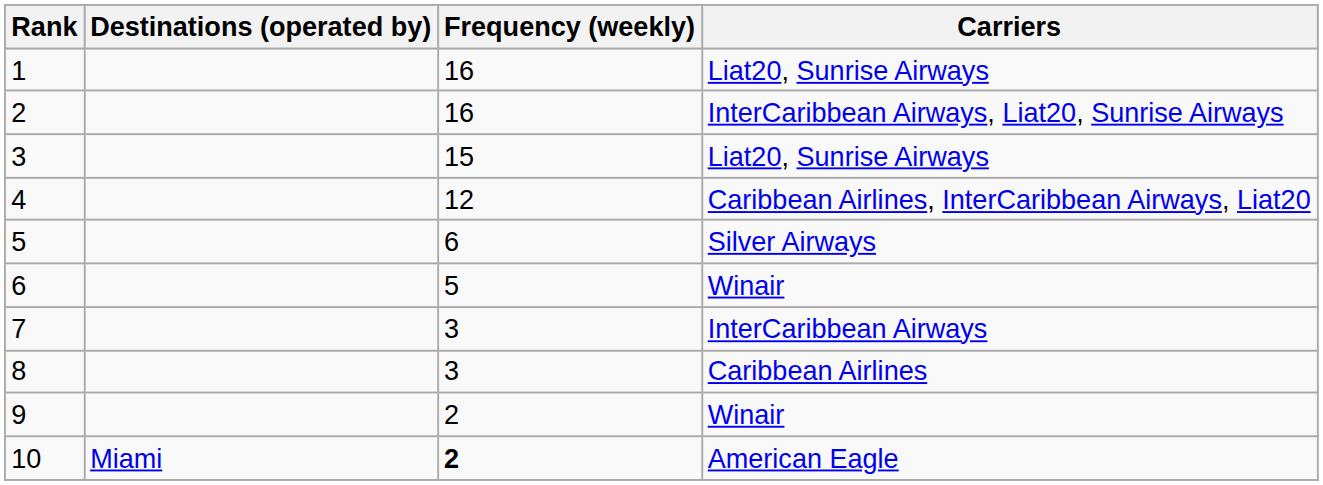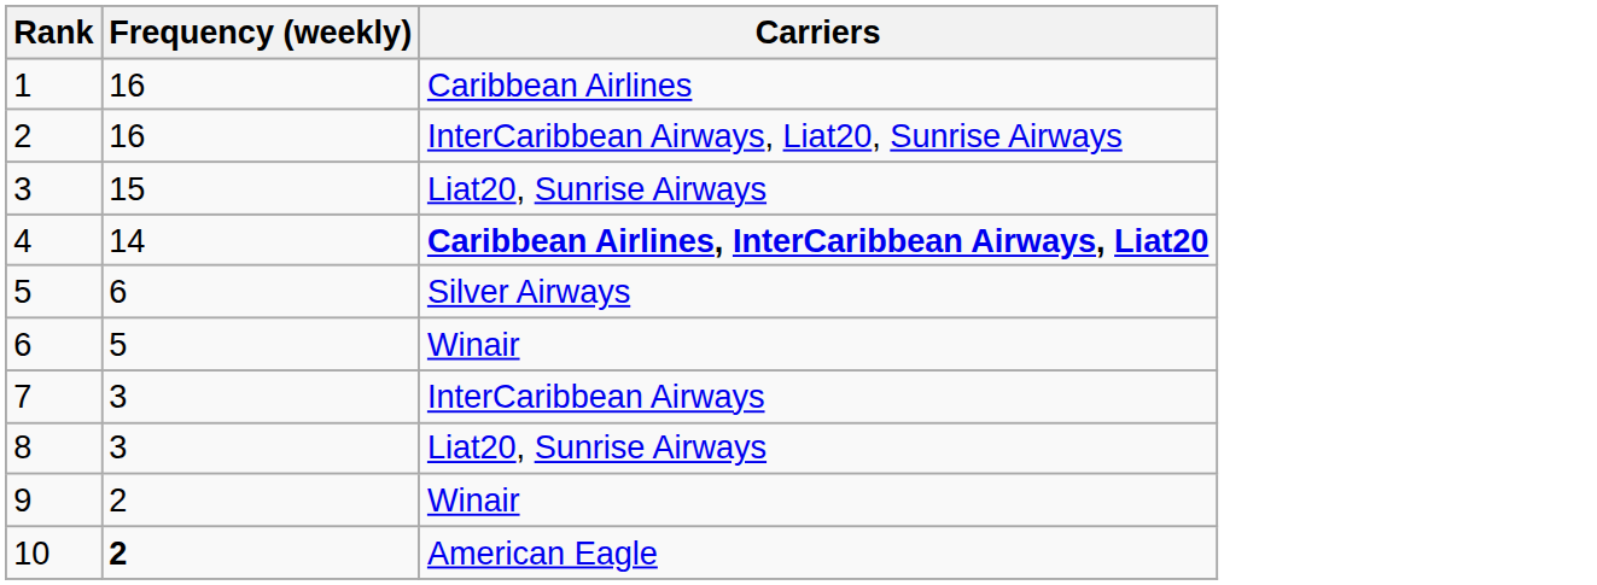 <table class="wikitable sortable" style="font-size:89%; align=center;">
 <tr style="background:darkgrey;">
 <th>Rank</th>
-<th>Destinations (operated by)</th>
 <th>Frequency (weekly)</th>
 <th>Carriers</th>
 </tr>
 <tr>
 <td>1</td>
-<td></td>
 <td>16</td>
-<td><a href='#'>Liat20</a>, <a href='#'>Sunrise Airways</a></td>
+<td><a href='#'>Caribbean Airlines</a></td>
 </tr>
 <tr>
 <td>2</td>
-<td></td>
 <td>16</td>
 <td><a href='#'>InterCaribbean Airways</a>, <a href='#'>Liat20</a>, <a href='#'>Sunrise Airways</a></td>
 </tr>
 <tr>
 <td>3</td>
-<td></td>
 <td>15</td>
 <td><a href='#'>Liat20</a>, <a href='#'>Sunrise Airways</a></td>
 </tr>
 <tr>
 <td>4</td>
-<td></td>
-<td>12</td>
-<td><a href='#'>Caribbean Airlines</a>, <a href='#'>InterCaribbean Airways</a>, <a href='#'>Liat20</a></td>
+<td>14</td>
+<td><strong><a href='#'>Caribbean Airlines</a>, <a href='#'>InterCaribbean Airways</a>, <a href='#'>Liat20</a></strong></td>
 </tr>
 <tr>
 <td>5</td>
-<td></td>
 <td>6</td>
 <td><a href='#'>Silver Airways</a></td>
 </tr>
 <tr>
 <td>6</td>
-<td></td>
 <td>5</td>
 <td><a href='#'>Winair</a></td>
 </tr>
 <tr>
 <td>7</td>
-<td></td>
 <td>3</td>
 <td><a href='#'>InterCaribbean Airways</a></td>
 </tr>
 <tr>
 <td>8</td>
-<td></td>
 <td>3</td>
-<td><a href='#'>Caribbean Airlines</a></td>
+<td><a href='#'>Liat20</a>, <a href='#'>Sunrise Airways</a></td>
 </tr>
 <tr>
 <td>9</td>
-<td></td>
 <td>2</td>
 <td><a href='#'>Winair</a></td>
 </tr>
 <tr>
 <td>10</td>
-<td> <a href='#'>Miami</a></td>
 <td><strong>2</strong></td>
 <td><a href='#'>American Eagle</a></td>
 </tr>
 </table>
